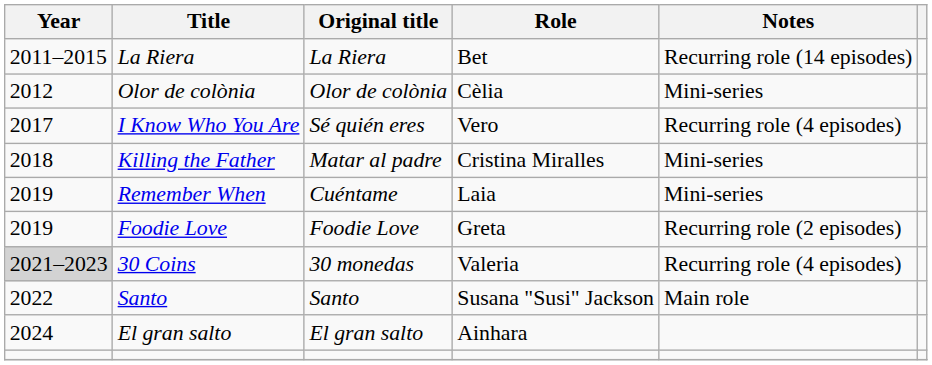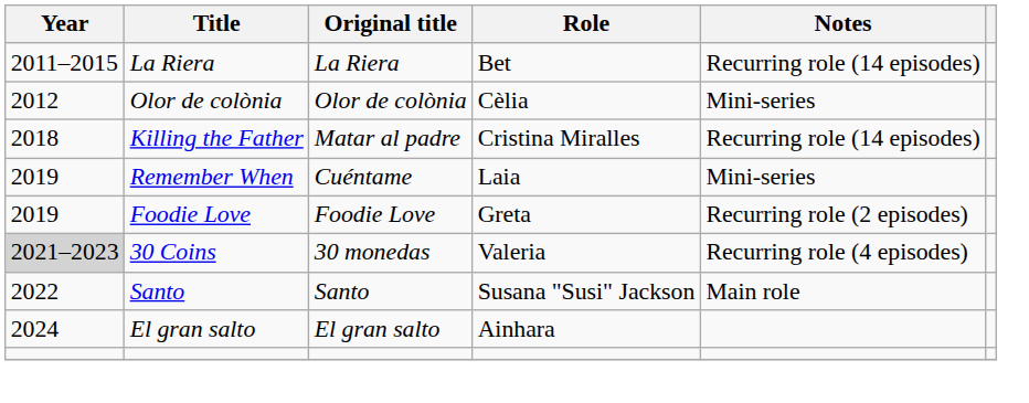 <table class="wikitable sortable">
 <tr>
 <th>Year</th>
 <th>Title</th>
 <th>Original title</th>
 <th>Role</th>
 <th>Notes</th>
 <th class="unsortable"></th>
 </tr>
 <tr>
 <td>2011–2015</td>
 <td><em>La Riera</em></td>
 <td><em>La Riera</em></td>
 <td>Bet</td>
 <td>Recurring role (14 episodes)</td>
 <td></td>
 </tr>
 <tr>
 <td>2012</td>
 <td><em>Olor de colònia</em></td>
 <td><em>Olor de colònia</em></td>
 <td>Cèlia</td>
 <td>Mini-series</td>
 <td></td>
 </tr>
 <tr>
-<td>2017</td>
-<td><em><a href='#'>I Know Who You Are</a></em></td>
-<td><em>Sé quién eres</em></td>
-<td>Vero</td>
-<td>Recurring role (4 episodes)</td>
-<td></td>
-</tr>
-<tr>
 <td>2018</td>
 <td><em><a href='#'>Killing the Father</a></em></td>
 <td><em>Matar al padre</em></td>
 <td>Cristina Miralles</td>
-<td>Mini-series</td>
+<td>Recurring role (14 episodes)</td>
 <td></td>
 </tr>
 <tr>
 <td>2019</td>
 <td><em><a href='#'>Remember When</a></em></td>
 <td><em>Cuéntame</em></td>
 <td>Laia</td>
 <td>Mini-series</td>
 <td></td>
 </tr>
 <tr>
 <td>2019</td>
 <td><em><a href='#'>Foodie Love</a></em></td>
 <td><em>Foodie Love</em></td>
 <td>Greta</td>
 <td>Recurring role (2 episodes)</td>
 <td></td>
 </tr>
 <tr>
 <td style="background: lightgrey;">2021–2023</td>
 <td><em><a href='#'>30 Coins</a></em></td>
 <td><em>30 monedas</em></td>
 <td>Valeria</td>
 <td>Recurring role (4 episodes)</td>
 <td></td>
 </tr>
 <tr>
 <td>2022</td>
 <td><em><a href='#'>Santo</a></em></td>
 <td><em>Santo</em></td>
 <td>Susana "Susi" Jackson</td>
 <td>Main role</td>
 <td></td>
 </tr>
 <tr>
 <td>2024</td>
 <td><em>El gran salto</em></td>
 <td><em>El gran salto</em></td>
 <td>Ainhara</td>
 <td></td>
 <td></td>
 </tr>
 <tr>
 <td></td>
 <td></td>
 <td></td>
 <td></td>
 <td></td>
 <td></td>
 </tr>
 <tr>
 </tr>
 </table>
